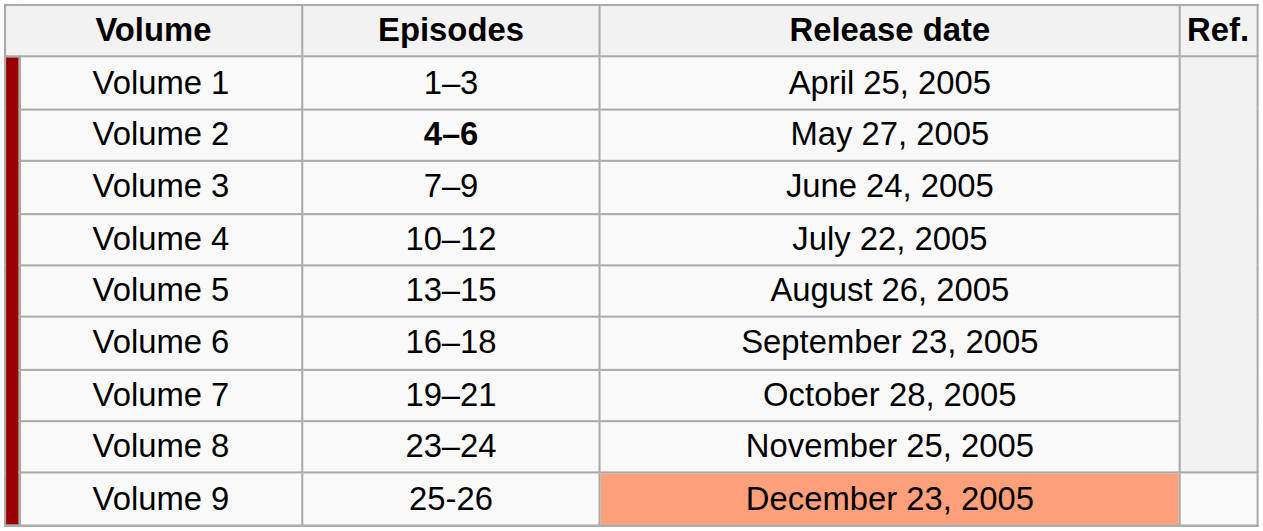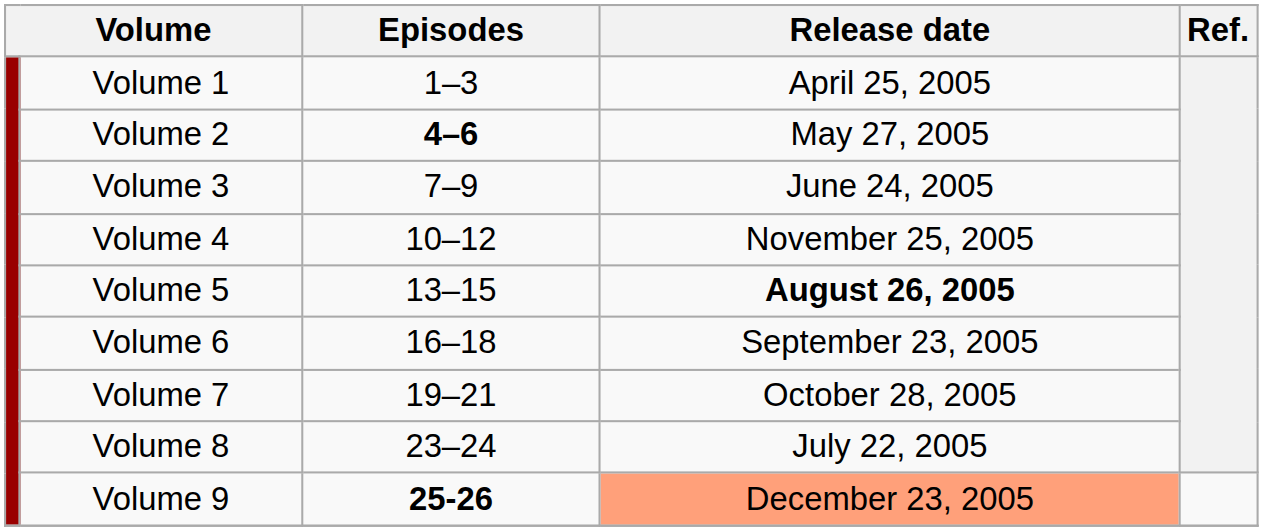 <table class="wikitable" style="text-align: center; width: 98%;">
 <tr>
 <th colspan="2">Volume</th>
 <th>Episodes</th>
 <th>Release date</th>
 <th width="5%">Ref.</th>
 </tr>
 <tr>
 <td rowspan="9" width="1%" style="background: #990000;"></td>
 <td>Volume 1</td>
 <td>1–3</td>
 <td>April 25, 2005</td>
 <th rowspan="8"></th>
 </tr>
 <tr>
 <td>Volume 2</td>
 <td><strong>4–6</strong></td>
 <td>May 27, 2005</td>
 </tr>
 <tr>
 <td>Volume 3</td>
 <td>7–9</td>
 <td>June 24, 2005</td>
 </tr>
 <tr>
 <td>Volume 4</td>
 <td>10–12</td>
-<td>July 22, 2005</td>
+<td>November 25, 2005</td>
 </tr>
 <tr>
 <td>Volume 5</td>
 <td>13–15</td>
-<td>August 26, 2005</td>
+<td><strong>August 26, 2005</strong></td>
 </tr>
 <tr>
 <td>Volume 6</td>
 <td>16–18</td>
 <td>September 23, 2005</td>
 </tr>
 <tr>
 <td>Volume 7</td>
 <td>19–21</td>
 <td>October 28, 2005</td>
 </tr>
 <tr>
 <td>Volume 8</td>
 <td>23–24</td>
-<td>November 25, 2005</td>
+<td>July 22, 2005</td>
 </tr>
 <tr>
 <td>Volume 9</td>
-<td>25-26</td>
+<td><strong>25-26</strong></td>
 <td style="background: lightsalmon;">December 23, 2005</td>
 <td></td>
 </tr>
 <tr>
 </tr>
 </table>
